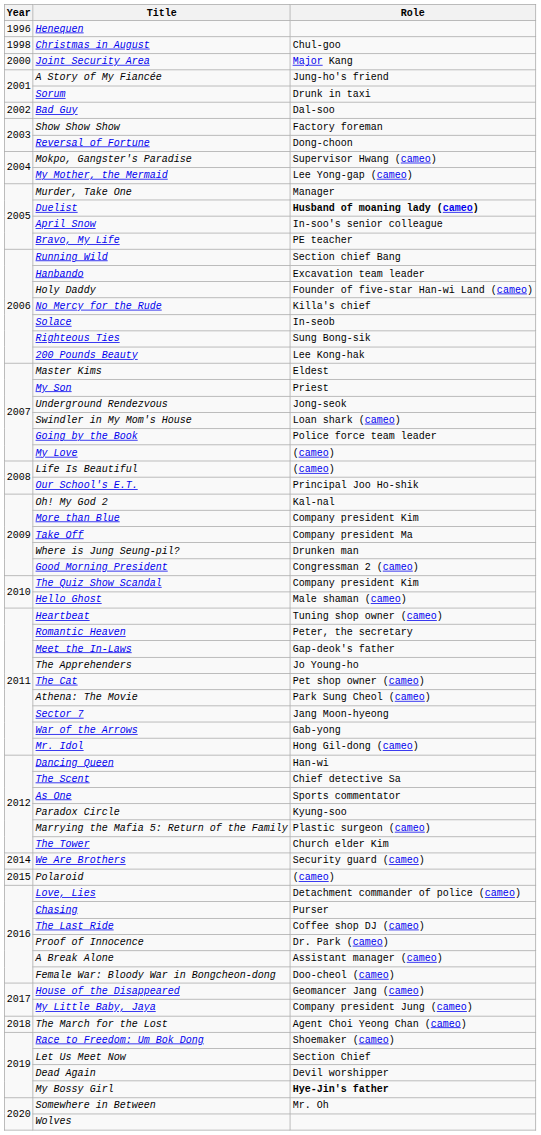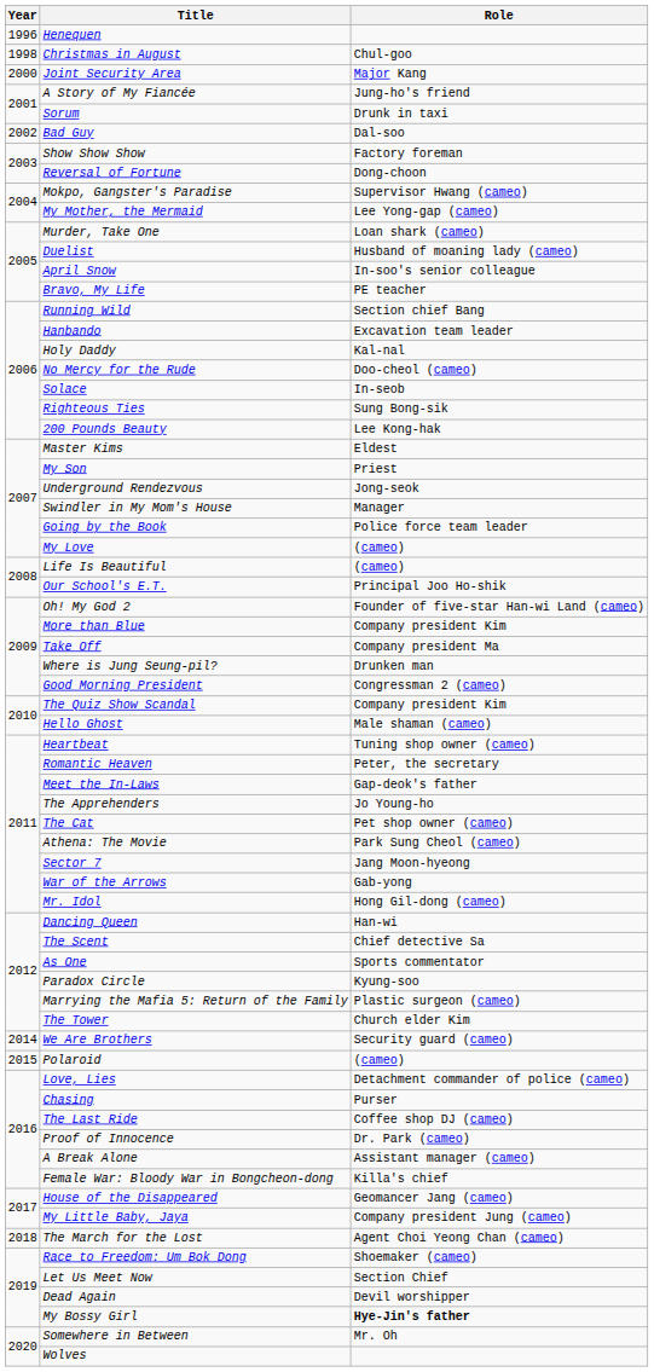 <table class="wikitable sortable">
 <tr>
 <th>Year</th>
 <th>Title</th>
 <th>Role</th>
 </tr>
 <tr>
 <td>1996</td>
 <td><em><a href='#'>Henequen</a></em></td>
 <td></td>
 </tr>
 <tr>
 <td>1998</td>
 <td><em><a href='#'>Christmas in August</a></em></td>
 <td>Chul-goo</td>
 </tr>
 <tr>
 <td>2000</td>
 <td><em><a href='#'>Joint Security Area</a></em></td>
 <td><a href='#'>Major</a> Kang</td>
 </tr>
 <tr>
 <td rowspan=2>2001</td>
 <td><em>A Story of My Fiancée</em></td>
 <td>Jung-ho's friend</td>
 </tr>
 <tr>
 <td><em><a href='#'>Sorum</a></em></td>
 <td>Drunk in taxi</td>
 </tr>
 <tr>
 <td>2002</td>
 <td><em><a href='#'>Bad Guy</a></em></td>
 <td>Dal-soo</td>
 </tr>
 <tr>
 <td rowspan=2>2003</td>
 <td><em>Show Show Show</em></td>
 <td>Factory foreman</td>
 </tr>
 <tr>
 <td><em><a href='#'>Reversal of Fortune</a></em></td>
 <td>Dong-choon</td>
 </tr>
 <tr>
 <td rowspan=2>2004</td>
 <td><em>Mokpo, Gangster's Paradise</em></td>
 <td>Supervisor Hwang (<a href='#'>cameo</a>)</td>
 </tr>
 <tr>
 <td><em><a href='#'>My Mother, the Mermaid</a></em></td>
 <td>Lee Yong-gap (<a href='#'>cameo</a>)</td>
 </tr>
 <tr>
 <td rowspan=4>2005</td>
 <td><em>Murder, Take One</em></td>
-<td>Manager</td>
+<td>Loan shark (<a href='#'>cameo</a>)</td>
 </tr>
 <tr>
 <td><em><a href='#'>Duelist</a></em></td>
-<td><strong>Husband of moaning lady (<a href='#'>cameo</a>)</strong></td>
+<td>Husband of moaning lady (<a href='#'>cameo</a>)</td>
 </tr>
 <tr>
 <td><em><a href='#'>April Snow</a></em></td>
 <td>In-soo's senior colleague</td>
 </tr>
 <tr>
 <td><em><a href='#'>Bravo, My Life</a></em></td>
 <td>PE teacher</td>
 </tr>
 <tr>
 <td rowspan=7>2006</td>
 <td><em><a href='#'>Running Wild</a></em></td>
 <td>Section chief Bang</td>
 </tr>
 <tr>
 <td><em><a href='#'>Hanbando</a></em></td>
 <td>Excavation team leader</td>
 </tr>
 <tr>
 <td><em>Holy Daddy</em></td>
-<td>Founder of five-star Han-wi Land (<a href='#'>cameo</a>)</td>
+<td>Kal-nal</td>
 </tr>
 <tr>
 <td><em><a href='#'>No Mercy for the Rude</a></em></td>
-<td>Killa's chief</td>
+<td>Doo-cheol (<a href='#'>cameo</a>)</td>
 </tr>
 <tr>
 <td><em><a href='#'>Solace</a></em></td>
 <td>In-seob</td>
 </tr>
 <tr>
 <td><em><a href='#'>Righteous Ties</a></em></td>
 <td>Sung Bong-sik</td>
 </tr>
 <tr>
 <td><em><a href='#'>200 Pounds Beauty</a></em></td>
 <td>Lee Kong-hak</td>
 </tr>
 <tr>
 <td rowspan=6>2007</td>
 <td><em>Master Kims</em></td>
 <td>Eldest</td>
 </tr>
 <tr>
 <td><em><a href='#'>My Son</a></em></td>
 <td>Priest</td>
 </tr>
 <tr>
 <td><em>Underground Rendezvous</em></td>
 <td>Jong-seok</td>
 </tr>
 <tr>
 <td><em>Swindler in My Mom's House</em></td>
-<td>Loan shark (<a href='#'>cameo</a>)</td>
+<td>Manager</td>
 </tr>
 <tr>
 <td><em><a href='#'>Going by the Book</a></em></td>
 <td>Police force team leader</td>
 </tr>
 <tr>
 <td><em><a href='#'>My Love</a></em></td>
 <td>(<a href='#'>cameo</a>)</td>
 </tr>
 <tr>
 <td rowspan=2>2008</td>
 <td><em>Life Is Beautiful</em></td>
 <td>(<a href='#'>cameo</a>)</td>
 </tr>
 <tr>
 <td><em><a href='#'>Our School's E.T.</a></em></td>
 <td>Principal Joo Ho-shik</td>
 </tr>
 <tr>
 <td rowspan=5>2009</td>
 <td><em>Oh! My God 2</em></td>
-<td>Kal-nal</td>
+<td>Founder of five-star Han-wi Land (<a href='#'>cameo</a>)</td>
 </tr>
 <tr>
 <td><em><a href='#'>More than Blue</a></em></td>
 <td>Company president Kim</td>
 </tr>
 <tr>
 <td><em><a href='#'>Take Off</a></em></td>
 <td>Company president Ma</td>
 </tr>
 <tr>
 <td><em>Where is Jung Seung-pil?</em> </td>
 <td>Drunken man</td>
 </tr>
 <tr>
 <td><em><a href='#'>Good Morning President</a></em></td>
 <td>Congressman 2 (<a href='#'>cameo</a>)</td>
 </tr>
 <tr>
 <td rowspan=2>2010</td>
 <td><em><a href='#'>The Quiz Show Scandal</a></em></td>
 <td>Company president Kim</td>
 </tr>
 <tr>
 <td><em><a href='#'>Hello Ghost</a></em></td>
 <td>Male shaman (<a href='#'>cameo</a>)</td>
 </tr>
 <tr>
 <td rowspan=9>2011</td>
 <td><em><a href='#'>Heartbeat</a></em></td>
 <td>Tuning shop owner (<a href='#'>cameo</a>)</td>
 </tr>
 <tr>
 <td><em><a href='#'>Romantic Heaven</a></em></td>
 <td>Peter, the secretary</td>
 </tr>
 <tr>
 <td><em><a href='#'>Meet the In-Laws</a></em></td>
 <td>Gap-deok's father</td>
 </tr>
 <tr>
 <td><em>The Apprehenders</em> </td>
 <td>Jo Young-ho</td>
 </tr>
 <tr>
 <td><em><a href='#'>The Cat</a></em></td>
 <td>Pet shop owner (<a href='#'>cameo</a>)</td>
 </tr>
 <tr>
 <td><em>Athena: The Movie</em> </td>
 <td>Park Sung Cheol (<a href='#'>cameo</a>)</td>
 </tr>
 <tr>
 <td><em><a href='#'>Sector 7</a></em></td>
 <td>Jang Moon-hyeong</td>
 </tr>
 <tr>
 <td><em><a href='#'>War of the Arrows</a></em></td>
 <td>Gab-yong</td>
 </tr>
 <tr>
 <td><em><a href='#'>Mr. Idol</a></em></td>
 <td>Hong Gil-dong (<a href='#'>cameo</a>)</td>
 </tr>
 <tr>
 <td rowspan=6>2012</td>
 <td><em><a href='#'>Dancing Queen</a></em></td>
 <td>Han-wi</td>
 </tr>
 <tr>
 <td><em><a href='#'>The Scent</a></em></td>
 <td>Chief detective Sa</td>
 </tr>
 <tr>
 <td><em><a href='#'>As One</a></em></td>
 <td>Sports commentator</td>
 </tr>
 <tr>
 <td><em>Paradox Circle</em></td>
 <td>Kyung-soo</td>
 </tr>
 <tr>
 <td><em>Marrying the Mafia 5: Return of the Family</em> </td>
 <td>Plastic surgeon (<a href='#'>cameo</a>)</td>
 </tr>
 <tr>
 <td><em><a href='#'>The Tower</a></em></td>
 <td>Church elder Kim</td>
 </tr>
 <tr>
 <td>2014</td>
 <td><em><a href='#'>We Are Brothers</a></em></td>
 <td>Security guard (<a href='#'>cameo</a>)</td>
 </tr>
 <tr>
 <td>2015</td>
 <td><em>Polaroid</em></td>
 <td>(<a href='#'>cameo</a>)</td>
 </tr>
 <tr>
 <td rowspan=6>2016</td>
 <td><em><a href='#'>Love, Lies</a></em></td>
 <td>Detachment commander of police (<a href='#'>cameo</a>)</td>
 </tr>
 <tr>
 <td><em><a href='#'>Chasing</a></em></td>
 <td>Purser</td>
 </tr>
 <tr>
 <td><em><a href='#'>The Last Ride</a></em></td>
 <td>Coffee shop DJ (<a href='#'>cameo</a>)</td>
 </tr>
 <tr>
 <td><em>Proof of Innocence</em></td>
 <td>Dr. Park (<a href='#'>cameo</a>)</td>
 </tr>
 <tr>
 <td><em>A Break Alone</em></td>
 <td>Assistant manager (<a href='#'>cameo</a>)</td>
 </tr>
 <tr>
 <td><em>Female War: Bloody War in Bongcheon-dong</em></td>
-<td>Doo-cheol (<a href='#'>cameo</a>)</td>
+<td>Killa's chief</td>
 </tr>
 <tr>
 <td rowspan=2>2017</td>
 <td><em><a href='#'>House of the Disappeared</a></em></td>
 <td>Geomancer Jang (<a href='#'>cameo</a>)</td>
 </tr>
 <tr>
 <td><em><a href='#'>My Little Baby, Jaya</a></em></td>
 <td>Company president Jung (<a href='#'>cameo</a>)</td>
 </tr>
 <tr>
 <td>2018</td>
 <td><em>The March for the Lost</em></td>
 <td>Agent Choi Yeong Chan (<a href='#'>cameo</a>)</td>
 </tr>
 <tr>
 <td rowspan=4>2019</td>
 <td><em><a href='#'>Race to Freedom: Um Bok Dong</a></em></td>
 <td>Shoemaker (<a href='#'>cameo</a>)</td>
 </tr>
 <tr>
 <td><em>Let Us Meet Now</em></td>
 <td>Section Chief</td>
 </tr>
 <tr>
 <td><em>Dead Again</em></td>
 <td>Devil worshipper</td>
 </tr>
 <tr>
 <td><em>My Bossy Girl</em></td>
 <td><strong>Hye-Jin's father</strong></td>
 </tr>
 <tr>
 <td rowspan=2>2020</td>
 <td><em>Somewhere in Between</em></td>
 <td>Mr. Oh</td>
 </tr>
 <tr>
 <td><em>Wolves</em></td>
 <td></td>
 </tr>
 </table>
